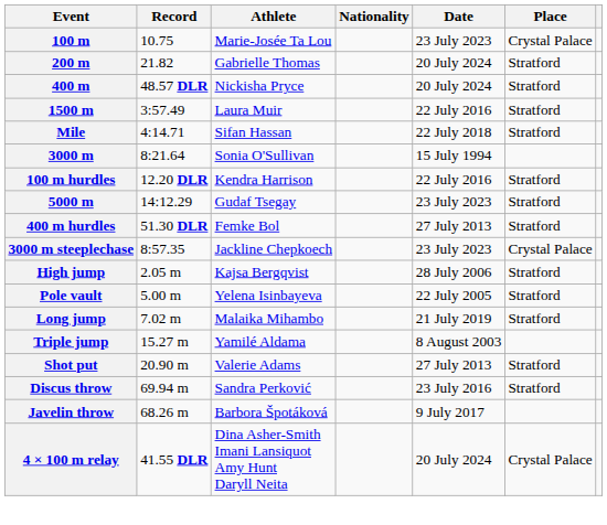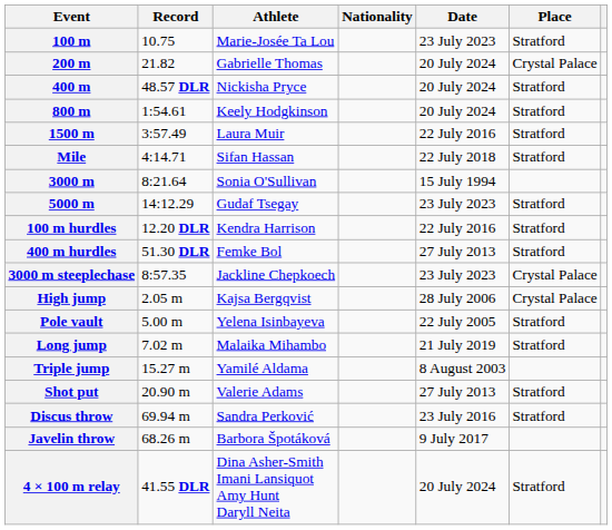 <table class="wikitable plainrowheaders sticky-header">
 <tr>
 <th scope="col">Event</th>
 <th scope="col">Record</th>
 <th scope="col">Athlete</th>
 <th scope="col">Nationality</th>
 <th scope="col">Date</th>
 <th scope="col">Place</th>
 <th scope="col"></th>
 </tr>
 <tr>
 <th scope="row"><a href='#'>100 m</a></th>
 <td>10.75 </td>
 <td><a href='#'>Marie-Josée Ta Lou</a></td>
 <td></td>
 <td>23 July 2023</td>
-<td>Crystal Palace</td>
+<td>Stratford</td>
 <td></td>
 </tr>
 <tr>
 <th scope="row"><a href='#'>200 m</a></th>
 <td>21.82 </td>
 <td><a href='#'>Gabrielle Thomas</a></td>
 <td></td>
 <td>20 July 2024</td>
-<td>Stratford</td>
+<td>Crystal Palace</td>
 <td></td>
 </tr>
 <tr>
 <th scope="row"><a href='#'>400 m</a></th>
 <td>48.57 <strong><a href='#'>DLR</a></strong></td>
 <td><a href='#'>Nickisha Pryce</a></td>
+<td></td>
+<td>20 July 2024</td>
+<td>Stratford</td>
+<td></td>
+</tr>
+<tr>
+<th scope="row"><a href='#'>800 m</a></th>
+<td>1:54.61</td>
+<td><a href='#'>Keely Hodgkinson</a></td>
 <td></td>
 <td>20 July 2024</td>
 <td>Stratford</td>
 <td></td>
 </tr>
 <tr>
 <th scope="row"><a href='#'>1500 m</a></th>
 <td>3:57.49</td>
 <td><a href='#'>Laura Muir</a></td>
 <td></td>
 <td>22 July 2016</td>
 <td>Stratford</td>
 <td></td>
 </tr>
 <tr>
 <th scope="row"><a href='#'>Mile</a></th>
 <td>4:14.71</td>
 <td><a href='#'>Sifan Hassan</a></td>
 <td></td>
 <td>22 July 2018</td>
 <td>Stratford</td>
 <td></td>
 </tr>
 <tr>
 <th scope="row"><a href='#'>3000 m</a></th>
 <td>8:21.64</td>
 <td><a href='#'>Sonia O'Sullivan</a></td>
 <td></td>
 <td>15 July 1994</td>
 <td></td>
 <td></td>
 </tr>
 <tr>
+<th scope="row"><a href='#'>5000 m</a></th>
+<td>14:12.29</td>
+<td><a href='#'>Gudaf Tsegay</a></td>
+<td></td>
+<td>23 July 2023</td>
+<td>Stratford</td>
+<td></td>
+</tr>
+<tr>
 <th scope="row"><a href='#'>100 m hurdles</a></th>
 <td>12.20  <strong><a href='#'>DLR</a></strong></td>
 <td><a href='#'>Kendra Harrison</a></td>
 <td></td>
 <td>22 July 2016</td>
-<td>Stratford</td>
-<td></td>
-</tr>
-<tr>
-<th scope="row"><a href='#'>5000 m</a></th>
-<td>14:12.29</td>
-<td><a href='#'>Gudaf Tsegay</a></td>
-<td></td>
-<td>23 July 2023</td>
 <td>Stratford</td>
 <td></td>
 </tr>
 <tr>
 <th scope="row"><a href='#'>400 m hurdles</a></th>
 <td>51.30 <strong><a href='#'>DLR</a></strong></td>
 <td><a href='#'>Femke Bol</a></td>
 <td></td>
 <td>27 July 2013</td>
 <td>Stratford</td>
 <td></td>
 </tr>
 <tr>
 <th scope="row"><a href='#'>3000 m steeplechase</a></th>
 <td>8:57.35</td>
 <td><a href='#'>Jackline Chepkoech</a></td>
 <td></td>
 <td>23 July 2023</td>
 <td>Crystal Palace</td>
 <td></td>
 </tr>
 <tr>
 <th scope="row"><a href='#'>High jump</a></th>
 <td>2.05 m</td>
 <td><a href='#'>Kajsa Bergqvist</a></td>
 <td></td>
 <td>28 July 2006</td>
-<td>Stratford</td>
+<td>Crystal Palace</td>
 <td></td>
 </tr>
 <tr>
 <th scope="row"><a href='#'>Pole vault</a></th>
 <td>5.00 m</td>
 <td><a href='#'>Yelena Isinbayeva</a></td>
 <td></td>
 <td>22 July 2005</td>
 <td>Stratford</td>
 <td></td>
 </tr>
 <tr>
 <th scope="row"><a href='#'>Long jump</a></th>
 <td>7.02 m </td>
 <td><a href='#'>Malaika Mihambo</a></td>
 <td></td>
 <td>21 July 2019</td>
 <td>Stratford</td>
 <td></td>
 </tr>
 <tr>
 <th scope="row"><a href='#'>Triple jump</a></th>
 <td>15.27 m </td>
 <td><a href='#'>Yamilé Aldama</a></td>
 <td></td>
 <td>8 August 2003</td>
 <td></td>
 <td></td>
 </tr>
 <tr>
 <th scope="row"><a href='#'>Shot put</a></th>
 <td>20.90 m</td>
 <td><a href='#'>Valerie Adams</a></td>
 <td></td>
 <td>27 July 2013</td>
 <td>Stratford</td>
 <td></td>
 </tr>
 <tr>
 <th scope="row"><a href='#'>Discus throw</a></th>
 <td>69.94 m</td>
 <td><a href='#'>Sandra Perković</a></td>
 <td></td>
 <td>23 July 2016</td>
 <td>Stratford</td>
 <td></td>
 </tr>
 <tr>
 <th scope="row"><a href='#'>Javelin throw</a></th>
 <td>68.26 m</td>
 <td><a href='#'>Barbora Špotáková</a></td>
 <td></td>
 <td>9 July 2017</td>
 <td></td>
 <td></td>
 </tr>
 <tr>
 <th scope="row"><a href='#'>4 × 100 m relay</a></th>
 <td>41.55 <strong><a href='#'>DLR</a></strong></td>
 <td><a href='#'>Dina Asher-Smith</a><br><a href='#'>Imani Lansiquot</a><br><a href='#'>Amy Hunt</a><br><a href='#'>Daryll Neita</a></td>
 <td></td>
 <td>20 July 2024</td>
-<td>Crystal Palace</td>
+<td>Stratford</td>
 <td></td>
 </tr>
 </table>
